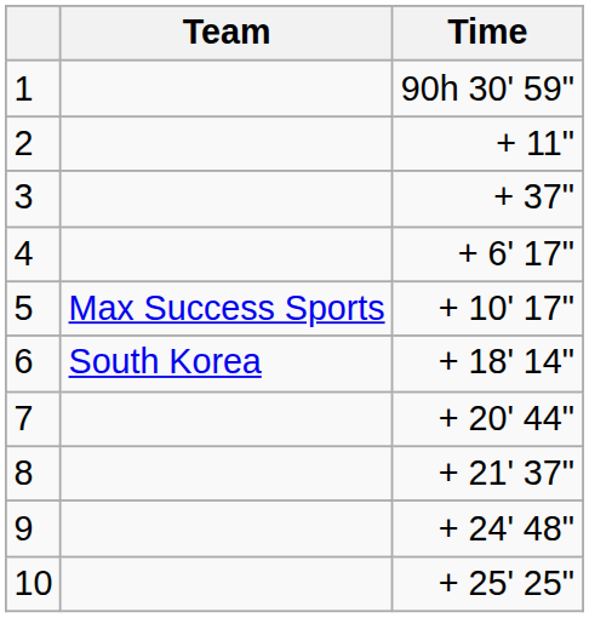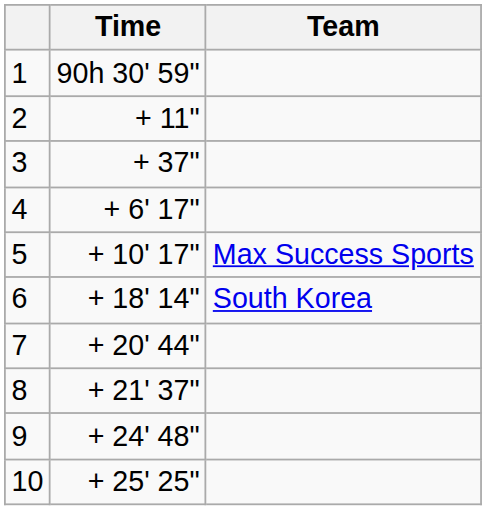 <table class=wikitable>
 <tr>
 <th></th>
+<th>Time</th>
 <th>Team</th>
-<th>Time</th>
 </tr>
 <tr>
 <td>1</td>
+<td align=right>90h 30' 59"</td>
 <td></td>
-<td align=right>90h 30' 59"</td>
 </tr>
 <tr>
 <td>2</td>
+<td align=right>+ 11"</td>
 <td></td>
-<td align=right>+ 11"</td>
 </tr>
 <tr>
 <td>3</td>
+<td align=right>+ 37"</td>
 <td></td>
-<td align=right>+ 37"</td>
 </tr>
 <tr>
 <td>4</td>
+<td align=right>+ 6' 17"</td>
 <td></td>
-<td align=right>+ 6' 17"</td>
 </tr>
 <tr>
 <td>5</td>
+<td align=right>+ 10' 17"</td>
 <td><a href='#'>Max Success Sports</a></td>
-<td align=right>+ 10' 17"</td>
 </tr>
 <tr>
 <td>6</td>
+<td align=right>+ 18' 14"</td>
 <td><a href='#'>South Korea</a></td>
-<td align=right>+ 18' 14"</td>
 </tr>
 <tr>
 <td>7</td>
+<td align=right>+ 20' 44"</td>
 <td></td>
-<td align=right>+ 20' 44"</td>
 </tr>
 <tr>
 <td>8</td>
+<td align=right>+ 21' 37"</td>
 <td></td>
-<td align=right>+ 21' 37"</td>
 </tr>
 <tr>
 <td>9</td>
+<td align=right>+ 24' 48"</td>
 <td></td>
-<td align=right>+ 24' 48"</td>
 </tr>
 <tr>
 <td>10</td>
+<td align=right>+ 25' 25"</td>
 <td></td>
-<td align=right>+ 25' 25"</td>
 </tr>
 </table>
